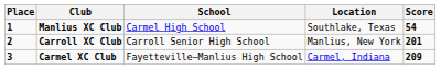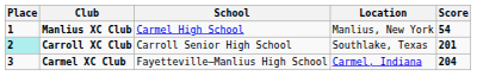 <table class="wikitable">
 <tr>
 <th>Place</th>
 <th>Club</th>
 <th>School</th>
 <th>Location</th>
 <th>Score</th>
 </tr>
 <tr>
 <td><strong>1</strong></td>
 <td><strong>Manlius XC Club </strong></td>
 <td><a href='#'>Carmel High School</a></td>
-<td>Southlake, Texas</td>
+<td>Manlius, New York</td>
 <td><strong>54</strong></td>
 </tr>
 <tr>
-<td><strong>2</strong></td>
+<td style="background: paleturquoise;"><strong>2</strong></td>
 <td><strong>Carroll XC Club</strong></td>
 <td>Carroll Senior High School</td>
-<td>Manlius, New York</td>
+<td>Southlake, Texas</td>
 <td><strong>201</strong></td>
 </tr>
 <tr>
 <td><strong>3</strong></td>
 <td><strong>Carmel XC Club</strong></td>
 <td>Fayetteville–Manlius High School</td>
 <td><a href='#'>Carmel, Indiana</a></td>
-<td><strong>209</strong></td>
+<td><strong>204</strong></td>
 </tr>
 </table>
